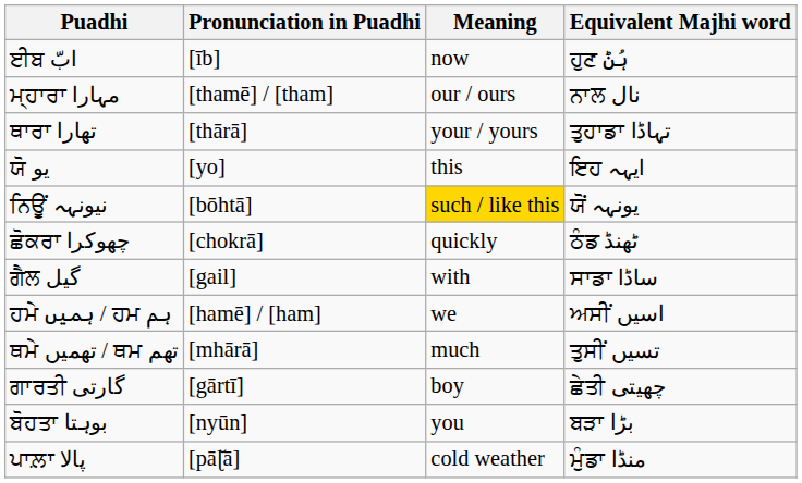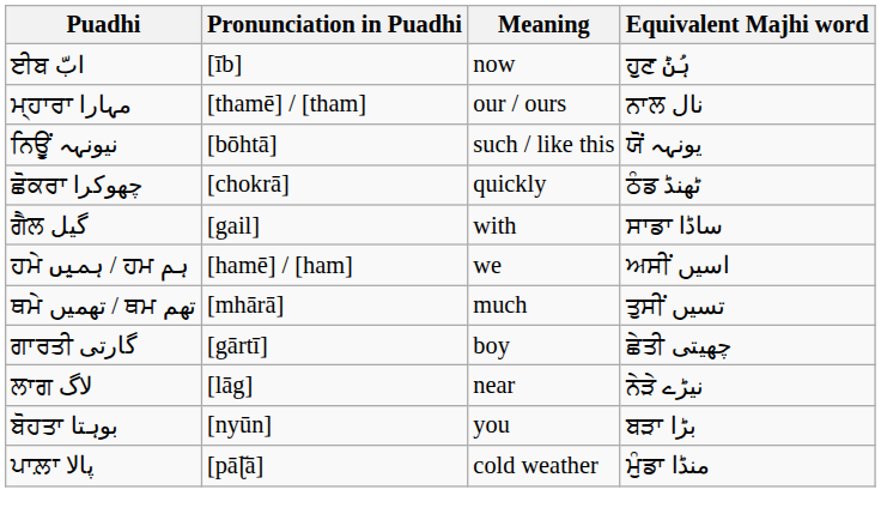 <table class="wikitable">
 <tr>
 <th>Puadhi</th>
 <th>Pronunciation in Puadhi</th>
 <th>Meaning</th>
 <th>Equivalent Majhi word</th>
 </tr>
 <tr>
 <td>ਈਬ ابّ</td>
 <td>[īb]</td>
 <td>now</td>
 <td>ਹੁਣ ہُݨ</td>
 </tr>
 <tr>
 <td>ਮ੍ਹਾਰਾ مہارا</td>
 <td>[thamē] / [tham]</td>
 <td>our / ours</td>
 <td>ਨਾਲ نال</td>
 </tr>
 <tr>
-<td>ਥਾਰਾ تھارا</td>
-<td>[thārā]</td>
-<td>your / yours</td>
-<td>ਤੁਹਾਡਾ تہاڈا</td>
-</tr>
-<tr>
-<td>ਯੋ یو</td>
-<td>[yo]</td>
-<td>this</td>
-<td>ਇਹ ایہہ</td>
-</tr>
-<tr>
 <td>ਨਿਊਂ نیونہہ</td>
 <td>[bōhtā]</td>
-<td style="background: gold;">such / like this</td>
+<td>such / like this</td>
 <td>ਯੋਂ یونہہ</td>
 </tr>
 <tr>
 <td>ਛੋਕਰਾ چھوکرا</td>
 <td>[chokrā]</td>
 <td>quickly</td>
 <td>ਠੰਡ ٹھنڈ</td>
 </tr>
 <tr>
 <td>ਗੈਲ گیل</td>
 <td>[gail]</td>
 <td>with</td>
 <td>ਸਾਡਾ ساڈا</td>
 </tr>
 <tr>
 <td>ਹਮੇ ہمیں / ਹਮ ہم</td>
 <td>[hamē] / [ham]</td>
 <td>we</td>
 <td>ਅਸੀਂ اسیں</td>
 </tr>
 <tr>
 <td>ਥਮੇ تھمیں / ਥਮ تھم</td>
 <td>[mhārā]</td>
 <td>much</td>
 <td>ਤੁਸੀਂ تسیں</td>
 </tr>
 <tr>
 <td>ਗਾਰਤੀ گارتی</td>
 <td>[gārtī]</td>
 <td>boy</td>
 <td>ਛੇਤੀ چھیتی</td>
 </tr>
 <tr>
+<td>ਲਾਗ لاگ</td>
+<td>[lāg]</td>
+<td>near</td>
+<td>ਨੇੜੇ نیڑے</td>
+</tr>
+<tr>
 <td>ਬੋਹਤਾ بوہتا</td>
 <td>[nyūn]</td>
 <td>you</td>
 <td>ਬੜਾ بڑا</td>
 </tr>
 <tr>
 <td>ਪਾਲ਼ਾ پالا</td>
 <td>[pāɭ̆ā]</td>
 <td>cold weather</td>
 <td>ਮੁੰਡਾ منڈا</td>
 </tr>
 </table>
